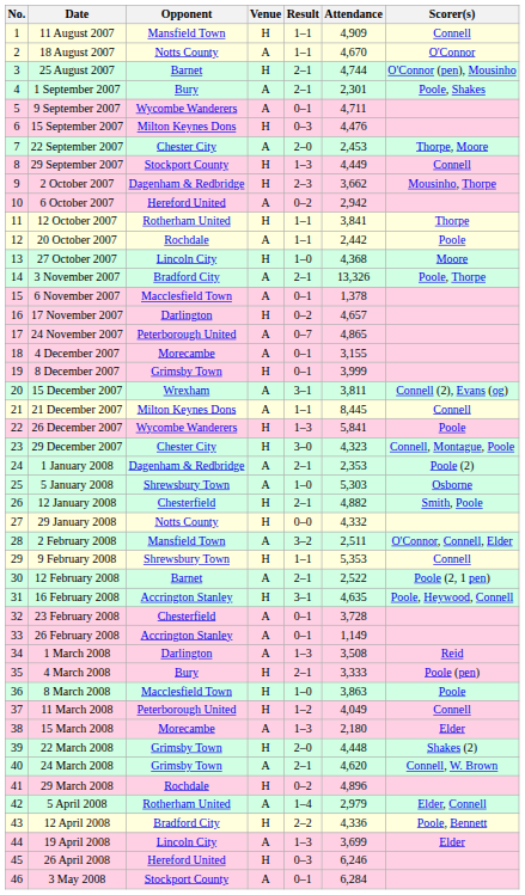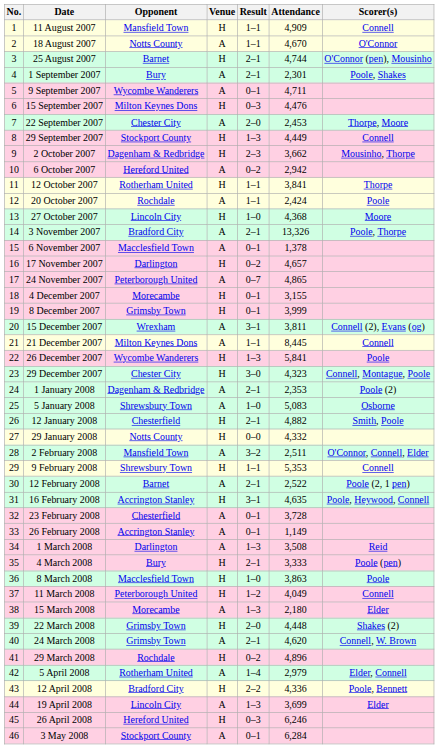 <table class="wikitable sortable" style="text-align:center;">
 <tr>
 <th>No.</th>
 <th>Date</th>
 <th>Opponent</th>
 <th>Venue</th>
 <th>Result</th>
 <th>Attendance</th>
 <th>Scorer(s)</th>
 </tr>
 <tr style="background:#ffd;">
 <td>1</td>
 <td>11 August 2007</td>
 <td><a href='#'>Mansfield Town</a></td>
 <td>H</td>
 <td>1–1</td>
 <td>4,909</td>
 <td><a href='#'>Connell</a></td>
 </tr>
 <tr style="background:#ffd;">
 <td>2</td>
 <td>18 August 2007</td>
 <td><a href='#'>Notts County</a></td>
 <td>A</td>
 <td>1–1</td>
 <td>4,670</td>
 <td><a href='#'>O'Connor</a></td>
 </tr>
 <tr style="background:#d0ffe3;">
 <td>3</td>
 <td>25 August 2007</td>
 <td><a href='#'>Barnet</a></td>
 <td>H</td>
 <td>2–1</td>
 <td>4,744</td>
 <td><a href='#'>O'Connor</a> (<a href='#'>pen</a>), <a href='#'>Mousinho</a></td>
 </tr>
 <tr style="background:#d0ffe3;">
 <td>4</td>
 <td>1 September 2007</td>
 <td><a href='#'>Bury</a></td>
 <td>A</td>
 <td>2–1</td>
 <td>2,301</td>
 <td><a href='#'>Poole</a>, <a href='#'>Shakes</a></td>
 </tr>
 <tr style="background:#ffd0e3;">
 <td>5</td>
 <td>9 September 2007</td>
 <td><a href='#'>Wycombe Wanderers</a></td>
 <td>A</td>
 <td>0–1</td>
 <td>4,711</td>
 <td></td>
 </tr>
 <tr style="background:#ffd0e3;">
 <td>6</td>
 <td>15 September 2007</td>
 <td><a href='#'>Milton Keynes Dons</a></td>
 <td>H</td>
 <td>0–3</td>
 <td>4,476</td>
 <td></td>
 </tr>
 <tr style="background:#d0ffe3;">
 <td>7</td>
 <td>22 September 2007</td>
 <td><a href='#'>Chester City</a></td>
 <td>A</td>
 <td>2–0</td>
 <td>2,453</td>
 <td><a href='#'>Thorpe</a>, <a href='#'>Moore</a></td>
 </tr>
 <tr style="background:#ffd0e3;">
 <td>8</td>
 <td>29 September 2007</td>
 <td><a href='#'>Stockport County</a></td>
 <td>H</td>
 <td>1–3</td>
 <td>4,449</td>
 <td><a href='#'>Connell</a></td>
 </tr>
 <tr style="background:#ffd0e3;">
 <td>9</td>
 <td>2 October 2007</td>
 <td><a href='#'>Dagenham & Redbridge</a></td>
 <td>H</td>
 <td>2–3</td>
 <td>3,662</td>
 <td><a href='#'>Mousinho</a>, <a href='#'>Thorpe</a></td>
 </tr>
 <tr style="background:#ffd0e3;">
 <td>10</td>
 <td>6 October 2007</td>
 <td><a href='#'>Hereford United</a></td>
 <td>A</td>
 <td>0–2</td>
 <td>2,942</td>
 <td></td>
 </tr>
 <tr style="background:#ffd;">
 <td>11</td>
 <td>12 October 2007</td>
 <td><a href='#'>Rotherham United</a></td>
 <td>H</td>
 <td>1–1</td>
 <td>3,841</td>
 <td><a href='#'>Thorpe</a></td>
 </tr>
 <tr style="background:#ffd;">
 <td>12</td>
 <td>20 October 2007</td>
 <td><a href='#'>Rochdale</a></td>
 <td>A</td>
 <td>1–1</td>
-<td>2,442</td>
+<td>2,424</td>
 <td><a href='#'>Poole</a></td>
 </tr>
 <tr style="background:#d0ffe3;">
 <td>13</td>
 <td>27 October 2007</td>
 <td><a href='#'>Lincoln City</a></td>
 <td>H</td>
 <td>1–0</td>
 <td>4,368</td>
 <td><a href='#'>Moore</a></td>
 </tr>
 <tr style="background:#d0ffe3;">
 <td>14</td>
 <td>3 November 2007</td>
 <td><a href='#'>Bradford City</a></td>
 <td>A</td>
 <td>2–1</td>
 <td>13,326</td>
 <td><a href='#'>Poole</a>, <a href='#'>Thorpe</a></td>
 </tr>
 <tr style="background:#ffd0e3;">
 <td>15</td>
 <td>6 November 2007</td>
 <td><a href='#'>Macclesfield Town</a></td>
 <td>A</td>
 <td>0–1</td>
 <td>1,378</td>
 <td></td>
 </tr>
 <tr style="background:#ffd0e3;">
 <td>16</td>
 <td>17 November 2007</td>
 <td><a href='#'>Darlington</a></td>
 <td>H</td>
 <td>0–2</td>
 <td>4,657</td>
 <td></td>
 </tr>
 <tr style="background:#ffd0e3;">
 <td>17</td>
 <td>24 November 2007</td>
 <td><a href='#'>Peterborough United</a></td>
 <td>A</td>
 <td>0–7</td>
 <td>4,865</td>
 <td></td>
 </tr>
 <tr style="background:#ffd0e3;">
 <td>18</td>
 <td>4 December 2007</td>
 <td><a href='#'>Morecambe</a></td>
-<td>A</td>
+<td>H</td>
 <td>0–1</td>
 <td>3,155</td>
 <td></td>
 </tr>
 <tr style="background:#ffd0e3;">
 <td>19</td>
 <td>8 December 2007</td>
 <td><a href='#'>Grimsby Town</a></td>
 <td>H</td>
 <td>0–1</td>
 <td>3,999</td>
 <td></td>
 </tr>
 <tr style="background:#d0ffe3;">
 <td>20</td>
 <td>15 December 2007</td>
 <td><a href='#'>Wrexham</a></td>
 <td>A</td>
 <td>3–1</td>
 <td>3,811</td>
 <td><a href='#'>Connell</a> (2), <a href='#'>Evans</a> (<a href='#'>og</a>)</td>
 </tr>
 <tr style="background:#ffd;">
 <td>21</td>
 <td>21 December 2007</td>
 <td><a href='#'>Milton Keynes Dons</a></td>
 <td>A</td>
 <td>1–1</td>
 <td>8,445</td>
 <td><a href='#'>Connell</a></td>
 </tr>
 <tr style="background:#ffd0e3;">
 <td>22</td>
 <td>26 December 2007</td>
 <td><a href='#'>Wycombe Wanderers</a></td>
 <td>H</td>
 <td>1–3</td>
 <td>5,841</td>
 <td><a href='#'>Poole</a></td>
 </tr>
 <tr style="background:#d0ffe3;">
 <td>23</td>
 <td>29 December 2007</td>
 <td><a href='#'>Chester City</a></td>
 <td>H</td>
 <td>3–0</td>
 <td>4,323</td>
 <td><a href='#'>Connell</a>, <a href='#'>Montague</a>, <a href='#'>Poole</a></td>
 </tr>
 <tr style="background:#d0ffe3;">
 <td>24</td>
 <td>1 January 2008</td>
 <td><a href='#'>Dagenham & Redbridge</a></td>
 <td>A</td>
 <td>2–1</td>
 <td>2,353</td>
 <td><a href='#'>Poole</a> (2)</td>
 </tr>
 <tr style="background:#d0ffe3;">
 <td>25</td>
 <td>5 January 2008</td>
 <td><a href='#'>Shrewsbury Town</a></td>
 <td>A</td>
 <td>1–0</td>
-<td>5,303</td>
+<td>5,083</td>
 <td><a href='#'>Osborne</a></td>
 </tr>
 <tr style="background:#d0ffe3;">
 <td>26</td>
 <td>12 January 2008</td>
 <td><a href='#'>Chesterfield</a></td>
 <td>H</td>
 <td>2–1</td>
 <td>4,882</td>
 <td><a href='#'>Smith</a>, <a href='#'>Poole</a></td>
 </tr>
 <tr style="background:#ffd;">
 <td>27</td>
 <td>29 January 2008</td>
 <td><a href='#'>Notts County</a></td>
 <td>H</td>
 <td>0–0</td>
 <td>4,332</td>
 <td></td>
 </tr>
 <tr style="background:#d0ffe3;">
 <td>28</td>
 <td>2 February 2008</td>
 <td><a href='#'>Mansfield Town</a></td>
 <td>A</td>
 <td>3–2</td>
 <td>2,511</td>
 <td><a href='#'>O'Connor</a>, <a href='#'>Connell</a>, <a href='#'>Elder</a></td>
 </tr>
 <tr style="background:#ffd;">
 <td>29</td>
 <td>9 February 2008</td>
 <td><a href='#'>Shrewsbury Town</a></td>
 <td>H</td>
 <td>1–1</td>
 <td>5,353</td>
 <td><a href='#'>Connell</a></td>
 </tr>
 <tr style="background:#d0ffe3;">
 <td>30</td>
 <td>12 February 2008</td>
 <td><a href='#'>Barnet</a></td>
 <td>A</td>
 <td>2–1</td>
 <td>2,522</td>
 <td><a href='#'>Poole</a> (2, 1 <a href='#'>pen</a>)</td>
 </tr>
 <tr style="background:#d0ffe3;">
 <td>31</td>
 <td>16 February 2008</td>
 <td><a href='#'>Accrington Stanley</a></td>
 <td>H</td>
 <td>3–1</td>
 <td>4,635</td>
 <td><a href='#'>Poole</a>, <a href='#'>Heywood</a>, <a href='#'>Connell</a></td>
 </tr>
 <tr style="background:#ffd0e3;">
 <td>32</td>
 <td>23 February 2008</td>
 <td><a href='#'>Chesterfield</a></td>
 <td>A</td>
 <td>0–1</td>
 <td>3,728</td>
 <td></td>
 </tr>
 <tr style="background:#ffd0e3;">
 <td>33</td>
 <td>26 February 2008</td>
 <td><a href='#'>Accrington Stanley</a></td>
 <td>A</td>
 <td>0–1</td>
 <td>1,149</td>
 <td></td>
 </tr>
 <tr style="background:#ffd0e3;">
 <td>34</td>
 <td>1 March 2008</td>
 <td><a href='#'>Darlington</a></td>
 <td>A</td>
 <td>1–3</td>
 <td>3,508</td>
 <td><a href='#'>Reid</a></td>
 </tr>
 <tr style="background:#ffd0e3;">
 <td>35</td>
 <td>4 March 2008</td>
 <td><a href='#'>Bury</a></td>
 <td>H</td>
 <td>2–1</td>
 <td>3,333</td>
 <td><a href='#'>Poole</a> (<a href='#'>pen</a>)</td>
 </tr>
 <tr style="background:#d0ffe3;">
 <td>36</td>
 <td>8 March 2008</td>
 <td><a href='#'>Macclesfield Town</a></td>
 <td>H</td>
 <td>1–0</td>
 <td>3,863</td>
 <td><a href='#'>Poole</a></td>
 </tr>
 <tr style="background:#ffd0e3;">
 <td>37</td>
 <td>11 March 2008</td>
 <td><a href='#'>Peterborough United</a></td>
 <td>H</td>
 <td>1–2</td>
 <td>4,049</td>
 <td><a href='#'>Connell</a></td>
 </tr>
 <tr style="background:#ffd0e3;">
 <td>38</td>
 <td>15 March 2008</td>
 <td><a href='#'>Morecambe</a></td>
 <td>A</td>
 <td>1–3</td>
 <td>2,180</td>
 <td><a href='#'>Elder</a></td>
 </tr>
 <tr style="background:#d0ffe3;">
 <td>39</td>
 <td>22 March 2008</td>
 <td><a href='#'>Grimsby Town</a></td>
 <td>H</td>
 <td>2–0</td>
 <td>4,448</td>
 <td><a href='#'>Shakes</a> (2)</td>
 </tr>
 <tr style="background:#d0ffe3;">
 <td>40</td>
 <td>24 March 2008</td>
 <td><a href='#'>Grimsby Town</a></td>
 <td>A</td>
 <td>2–1</td>
 <td>4,620</td>
 <td><a href='#'>Connell</a>, <a href='#'>W. Brown</a></td>
 </tr>
 <tr style="background:#ffd0e3;">
 <td>41</td>
 <td>29 March 2008</td>
 <td><a href='#'>Rochdale</a></td>
 <td>H</td>
 <td>0–2</td>
 <td>4,896</td>
 <td></td>
 </tr>
 <tr style="background:#d0ffe3;">
 <td>42</td>
 <td>5 April 2008</td>
 <td><a href='#'>Rotherham United</a></td>
 <td>A</td>
 <td>1–4</td>
 <td>2,979</td>
 <td><a href='#'>Elder</a>, <a href='#'>Connell</a></td>
 </tr>
 <tr style="background:#ffd;">
 <td>43</td>
 <td>12 April 2008</td>
 <td><a href='#'>Bradford City</a></td>
 <td>H</td>
 <td>2–2</td>
 <td>4,336</td>
 <td><a href='#'>Poole</a>, <a href='#'>Bennett</a></td>
 </tr>
 <tr style="background:#ffd0e3;">
 <td>44</td>
 <td>19 April 2008</td>
 <td><a href='#'>Lincoln City</a></td>
 <td>A</td>
 <td>1–3</td>
 <td>3,699</td>
 <td><a href='#'>Elder</a></td>
 </tr>
 <tr style="background:#ffd0e3;">
 <td>45</td>
 <td>26 April 2008</td>
 <td><a href='#'>Hereford United</a></td>
 <td>H</td>
 <td>0–3</td>
 <td>6,246</td>
 <td></td>
 </tr>
 <tr style="background:#ffd0e3;">
 <td>46</td>
 <td>3 May 2008</td>
 <td><a href='#'>Stockport County</a></td>
 <td>A</td>
 <td>0–1</td>
 <td>6,284</td>
 <td></td>
 </tr>
 </table>
